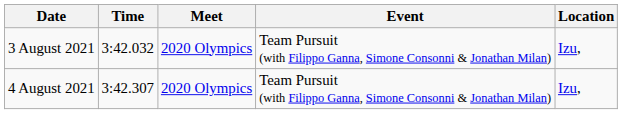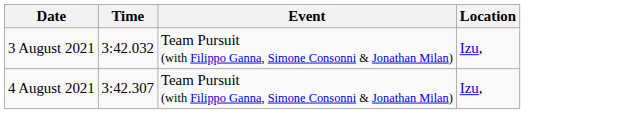 <table class="wikitable">
 <tr>
 <th>Date</th>
 <th>Time</th>
-<th>Meet</th>
 <th>Event</th>
 <th>Location</th>
 </tr>
 <tr>
 <td>3 August 2021</td>
 <td>3:42.032</td>
-<td><a href='#'>2020 Olympics</a></td>
 <td>Team Pursuit <br> <small>(with <a href='#'>Filippo Ganna</a>, <a href='#'>Simone Consonni</a> & <a href='#'>Jonathan Milan</a>)</small></td>
 <td><a href='#'>Izu</a>, </td>
 </tr>
 <tr>
 <td>4 August 2021</td>
 <td>3:42.307</td>
-<td><a href='#'>2020 Olympics</a></td>
 <td>Team Pursuit  <br> <small>(with <a href='#'>Filippo Ganna</a>, <a href='#'>Simone Consonni</a> & <a href='#'>Jonathan Milan</a>)</small></td>
 <td><a href='#'>Izu</a>, </td>
 </tr>
 </table>
